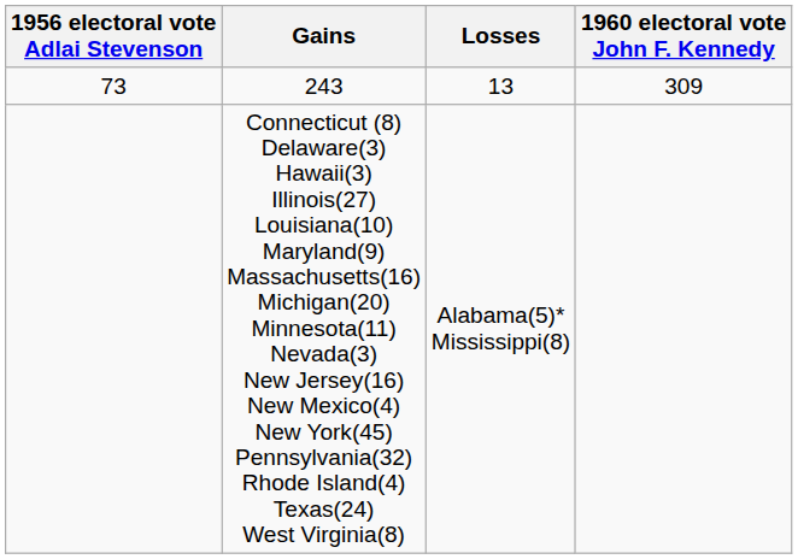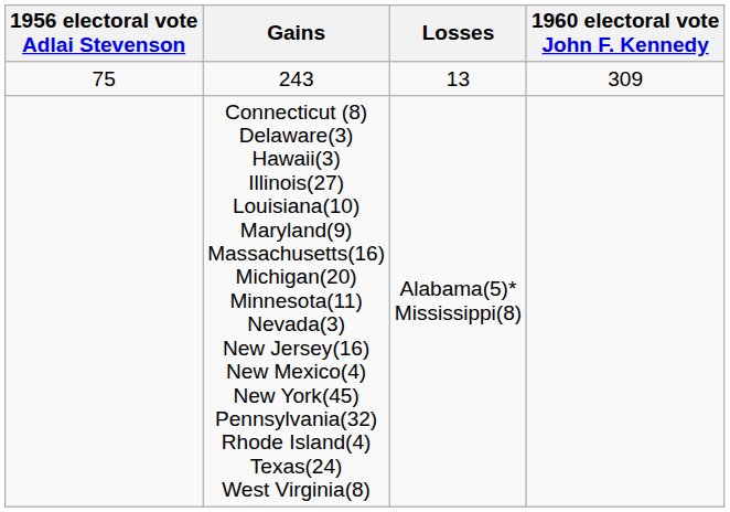 <table class="wikitable" style="text-align:center">
 <tr>
 <th>1956 electoral vote<br><a href='#'>Adlai Stevenson</a></th>
 <th>Gains</th>
 <th>Losses</th>
 <th>1960 electoral vote<br><a href='#'>John F. Kennedy</a></th>
 </tr>
 <tr>
-<td>73</td>
+<td>75</td>
 <td> 243</td>
 <td> 13</td>
 <td>309</td>
 </tr>
 <tr>
 <td></td>
 <td>Connecticut (8)<br>Delaware(3)<br>Hawaii(3)<br>Illinois(27)<br>Louisiana(10)<br>Maryland(9)<br>Massachusetts(16)<br>Michigan(20)<br>Minnesota(11)<br>Nevada(3)<br>New Jersey(16)<br>New Mexico(4)<br>New York(45)<br>Pennsylvania(32)<br>Rhode Island(4)<br>Texas(24)<br>West Virginia(8)</td>
 <td>Alabama(5)*<br>Mississippi(8)</td>
 <td></td>
 </tr>
 </table>
